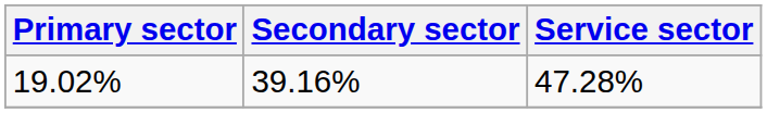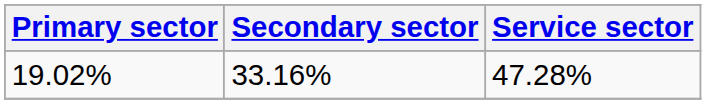 <table class="wikitable" border="1">
 <tr>
 <th><a href='#'>Primary sector</a></th>
 <th><a href='#'>Secondary sector</a></th>
 <th><a href='#'>Service sector</a></th>
 </tr>
 <tr>
 <td>19.02%</td>
-<td>39.16%</td>
+<td>33.16%</td>
 <td>47.28%</td>
 </tr>
 <tr>
 </tr>
 </table>
